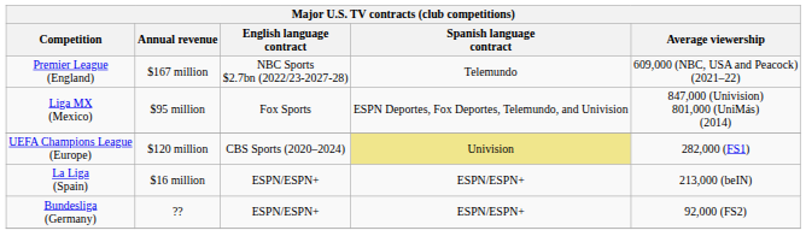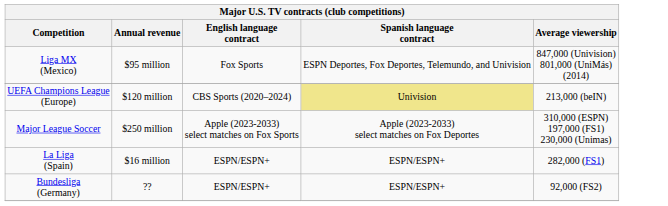 <table class="wikitable" style="margin-left:1em;font-size:100%;text-align:center;">
 <tr>
 <th colspan=5>Major U.S. TV contracts (club competitions)</th>
 </tr>
 <tr>
 <th>Competition</th>
 <th>Annual revenue</th>
 <th>English language <br> contract</th>
 <th>Spanish language <br> contract</th>
 <th>Average viewership</th>
-</tr>
-<tr>
-<td><a href='#'>Premier League</a> <br> (England)</td>
-<td>$167 million</td>
-<td>NBC Sports <br> $2.7bn (2022/23-2027-28)</td>
-<td>Telemundo</td>
-<td>609,000 (NBC, USA and Peacock) <br> (2021–22)</td>
 </tr>
 <tr>
 <td><a href='#'>Liga MX</a> <br> (Mexico)</td>
 <td>$95 million</td>
 <td>Fox Sports</td>
 <td>ESPN Deportes, Fox Deportes, Telemundo, and Univision</td>
 <td>847,000 (Univision) <br> 801,000 (UniMás) <br> (2014)</td>
 </tr>
 <tr>
 </tr>
 <tr>
 <td><a href='#'>UEFA Champions League</a> <br> (Europe)</td>
 <td>$120 million</td>
 <td>CBS Sports (2020–2024)<br></td>
 <td style="background: khaki;">Univision</td>
-<td>282,000 (<a href='#'>FS1</a>)</td>
+<td>213,000 (beIN)</td>
+</tr>
+<tr>
+<td><a href='#'>Major League Soccer</a></td>
+<td>$250 million</td>
+<td>Apple (2023-2033)<br>select matches on Fox Sports</td>
+<td>Apple (2023-2033)<br>select matches on Fox Deportes</td>
+<td>310,000 (ESPN) <br> 197,000 (FS1) <br> 230,000 (Unimas)</td>
 </tr>
 <tr>
 <td><a href='#'>La Liga</a> <br> (Spain)</td>
 <td>$16 million</td>
 <td>ESPN/ESPN+</td>
 <td>ESPN/ESPN+</td>
-<td>213,000 (beIN)</td>
+<td>282,000 (<a href='#'>FS1</a>)</td>
 </tr>
 <tr>
 <td><a href='#'>Bundesliga</a> <br> (Germany)</td>
 <td>??</td>
 <td>ESPN/ESPN+</td>
 <td>ESPN/ESPN+</td>
 <td>92,000 (FS2)</td>
 </tr>
 <tr>
 </tr>
 </table>
